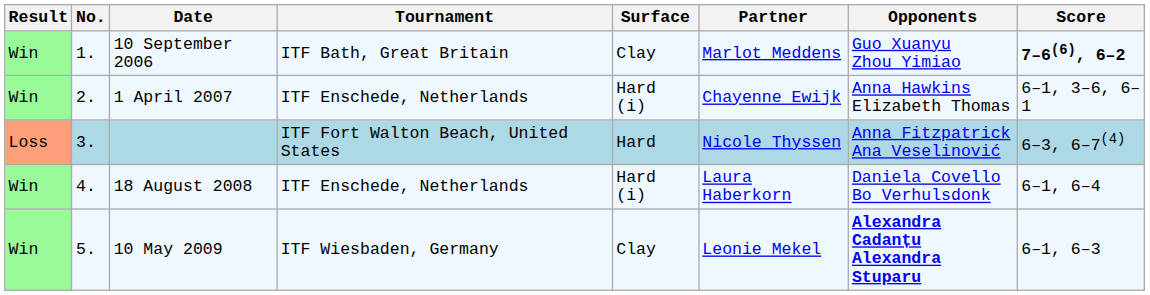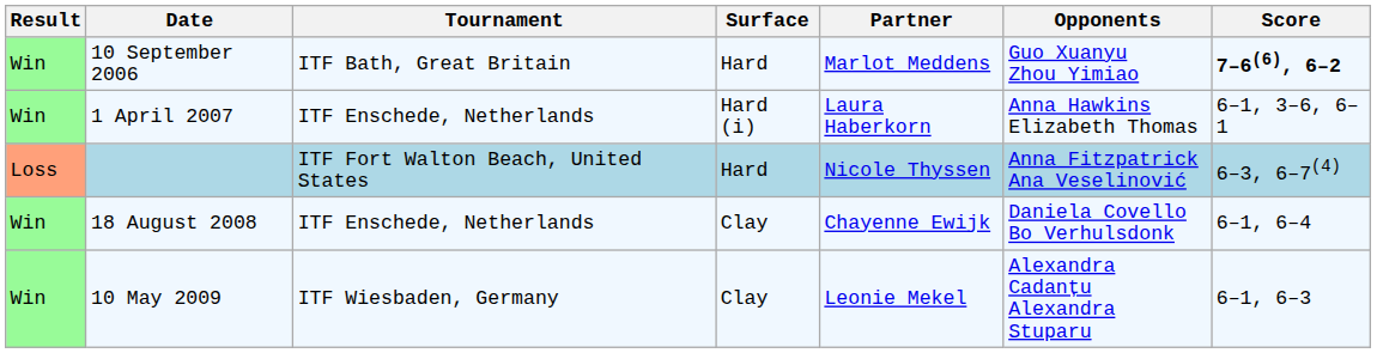 <table class="sortable wikitable" style="font-size:97%;">
 <tr>
 <th>Result</th>
-<th>No.</th>
 <th>Date</th>
 <th>Tournament</th>
 <th>Surface</th>
 <th>Partner</th>
 <th>Opponents</th>
 <th class=unsortable>Score</th>
 </tr>
 <tr style="background:#f0f8ff;">
 <td style="background:#98fb98;">Win</td>
-<td>1.</td>
 <td>10 September 2006</td>
 <td>ITF Bath, Great Britain</td>
-<td>Clay</td>
+<td>Hard</td>
 <td> <a href='#'>Marlot Meddens</a></td>
 <td> <a href='#'>Guo Xuanyu</a> <br>  <a href='#'>Zhou Yimiao</a></td>
 <td><strong>7–6<sup>(6)</sup>, 6–2</strong></td>
 </tr>
 <tr style="background:#f0f8ff;">
 <td style="background:#98fb98;">Win</td>
-<td>2.</td>
 <td>1 April 2007</td>
 <td>ITF Enschede, Netherlands</td>
 <td>Hard (i)</td>
-<td> <a href='#'>Chayenne Ewijk</a></td>
+<td> <a href='#'>Laura Haberkorn</a></td>
 <td> <a href='#'>Anna Hawkins</a> <br>  Elizabeth Thomas</td>
 <td>6–1, 3–6, 6–1</td>
 </tr>
 <tr style="background:lightblue;">
 <td style="background:#ffa07a;">Loss</td>
-<td>3.</td>
 <td></td>
 <td>ITF Fort Walton Beach, United States</td>
 <td>Hard</td>
 <td> <a href='#'>Nicole Thyssen</a></td>
 <td> <a href='#'>Anna Fitzpatrick</a> <br>  <a href='#'>Ana Veselinović</a></td>
 <td>6–3, 6–7<sup>(4)</sup></td>
 </tr>
 <tr style="background:#f0f8ff;">
 <td style="background:#98fb98;">Win</td>
-<td>4.</td>
 <td>18 August 2008</td>
 <td>ITF Enschede, Netherlands</td>
-<td>Hard (i)</td>
-<td> <a href='#'>Laura Haberkorn</a></td>
+<td>Clay</td>
+<td> <a href='#'>Chayenne Ewijk</a></td>
 <td> <a href='#'>Daniela Covello</a> <br>  <a href='#'>Bo Verhulsdonk</a></td>
 <td>6–1, 6–4</td>
 </tr>
 <tr style="background:#f0f8ff;">
 <td style="background:#98fb98;">Win</td>
-<td>5.</td>
 <td>10 May 2009</td>
 <td>ITF Wiesbaden, Germany</td>
 <td>Clay</td>
 <td> <a href='#'>Leonie Mekel</a></td>
-<td><strong> <a href='#'>Alexandra Cadanțu</a> <br>  <a href='#'>Alexandra Stuparu</a></strong></td>
+<td> <a href='#'>Alexandra Cadanțu</a> <br>  <a href='#'>Alexandra Stuparu</a></td>
 <td>6–1, 6–3</td>
 </tr>
 </table>
